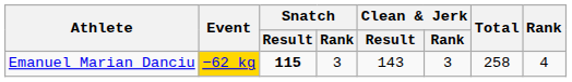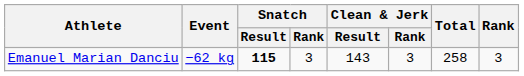 <table class="wikitable" style="font-size:90%">
 <tr>
 <th rowspan="2">Athlete</th>
 <th rowspan="2">Event</th>
 <th colspan="2">Snatch</th>
 <th colspan="2">Clean & Jerk</th>
 <th rowspan="2">Total</th>
 <th rowspan="2">Rank</th>
 </tr>
 <tr style="font-size:95%">
 <th>Result</th>
 <th>Rank</th>
 <th>Result</th>
 <th>Rank</th>
 </tr>
 <tr align=center>
 <td align=left><a href='#'>Emanuel Marian Danciu</a></td>
-<td align=left style="background: gold;"><a href='#'>−62 kg</a></td>
+<td align=left><a href='#'>−62 kg</a></td>
 <td><strong>115</strong></td>
 <td>3</td>
 <td>143</td>
 <td>3</td>
 <td>258</td>
-<td>4</td>
+<td>3</td>
 </tr>
 </table>
